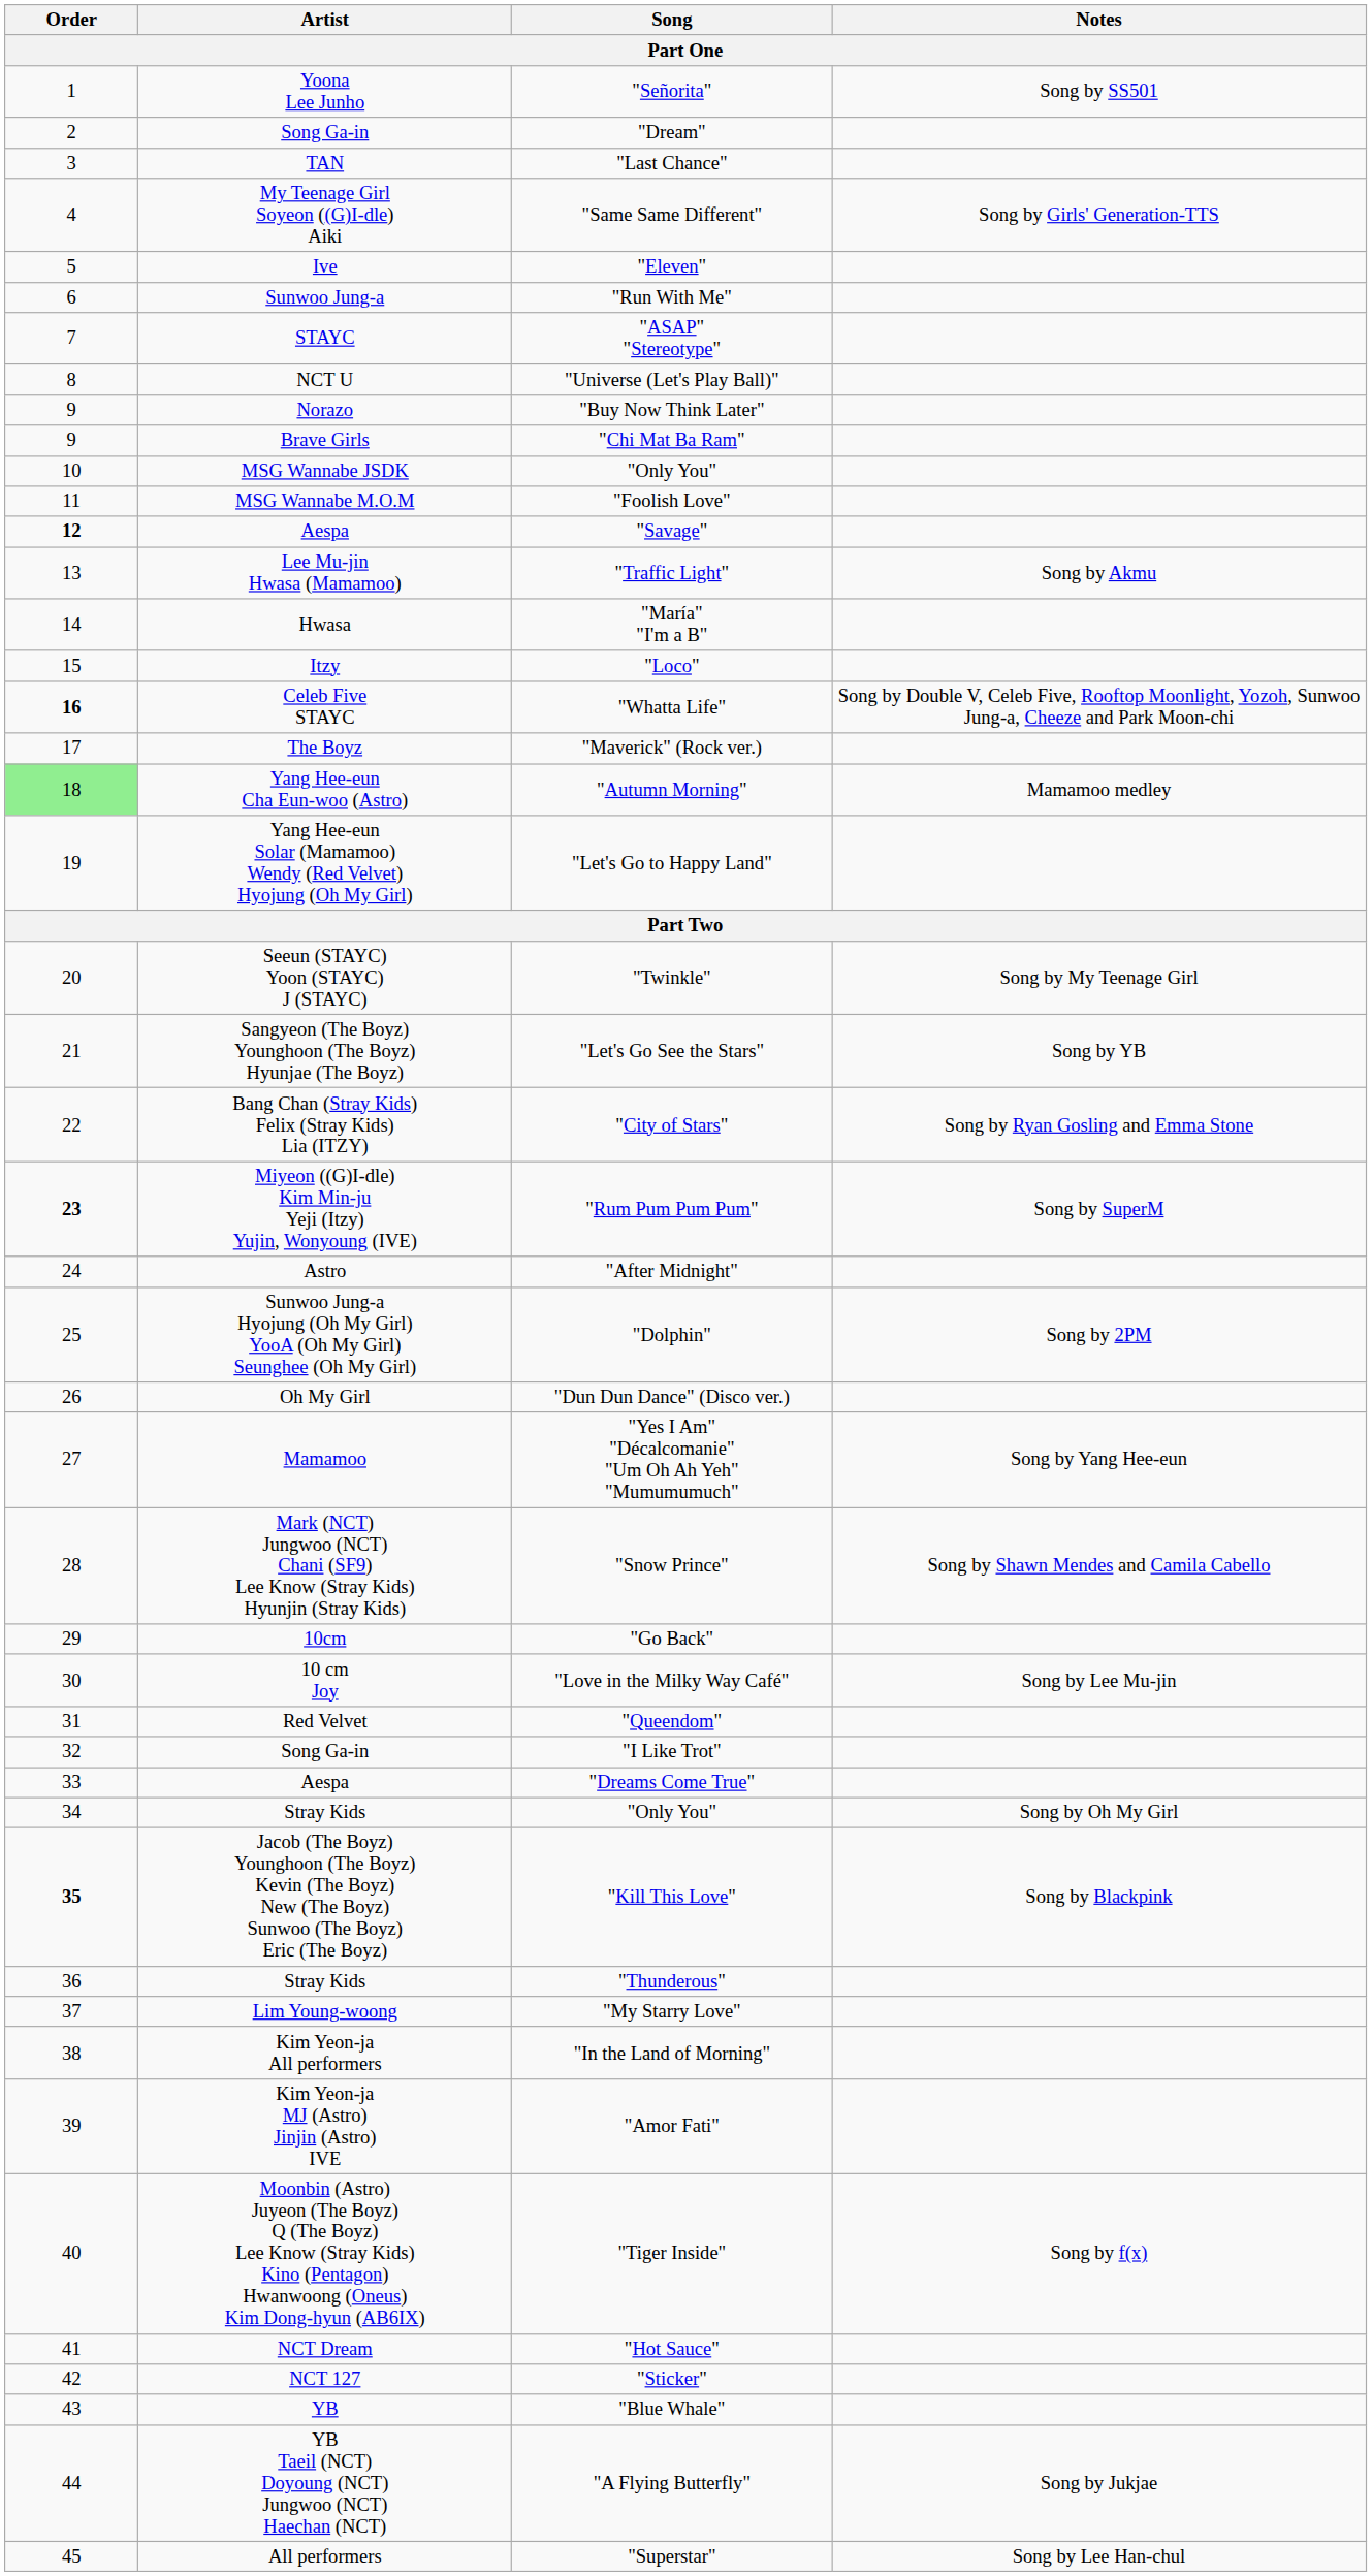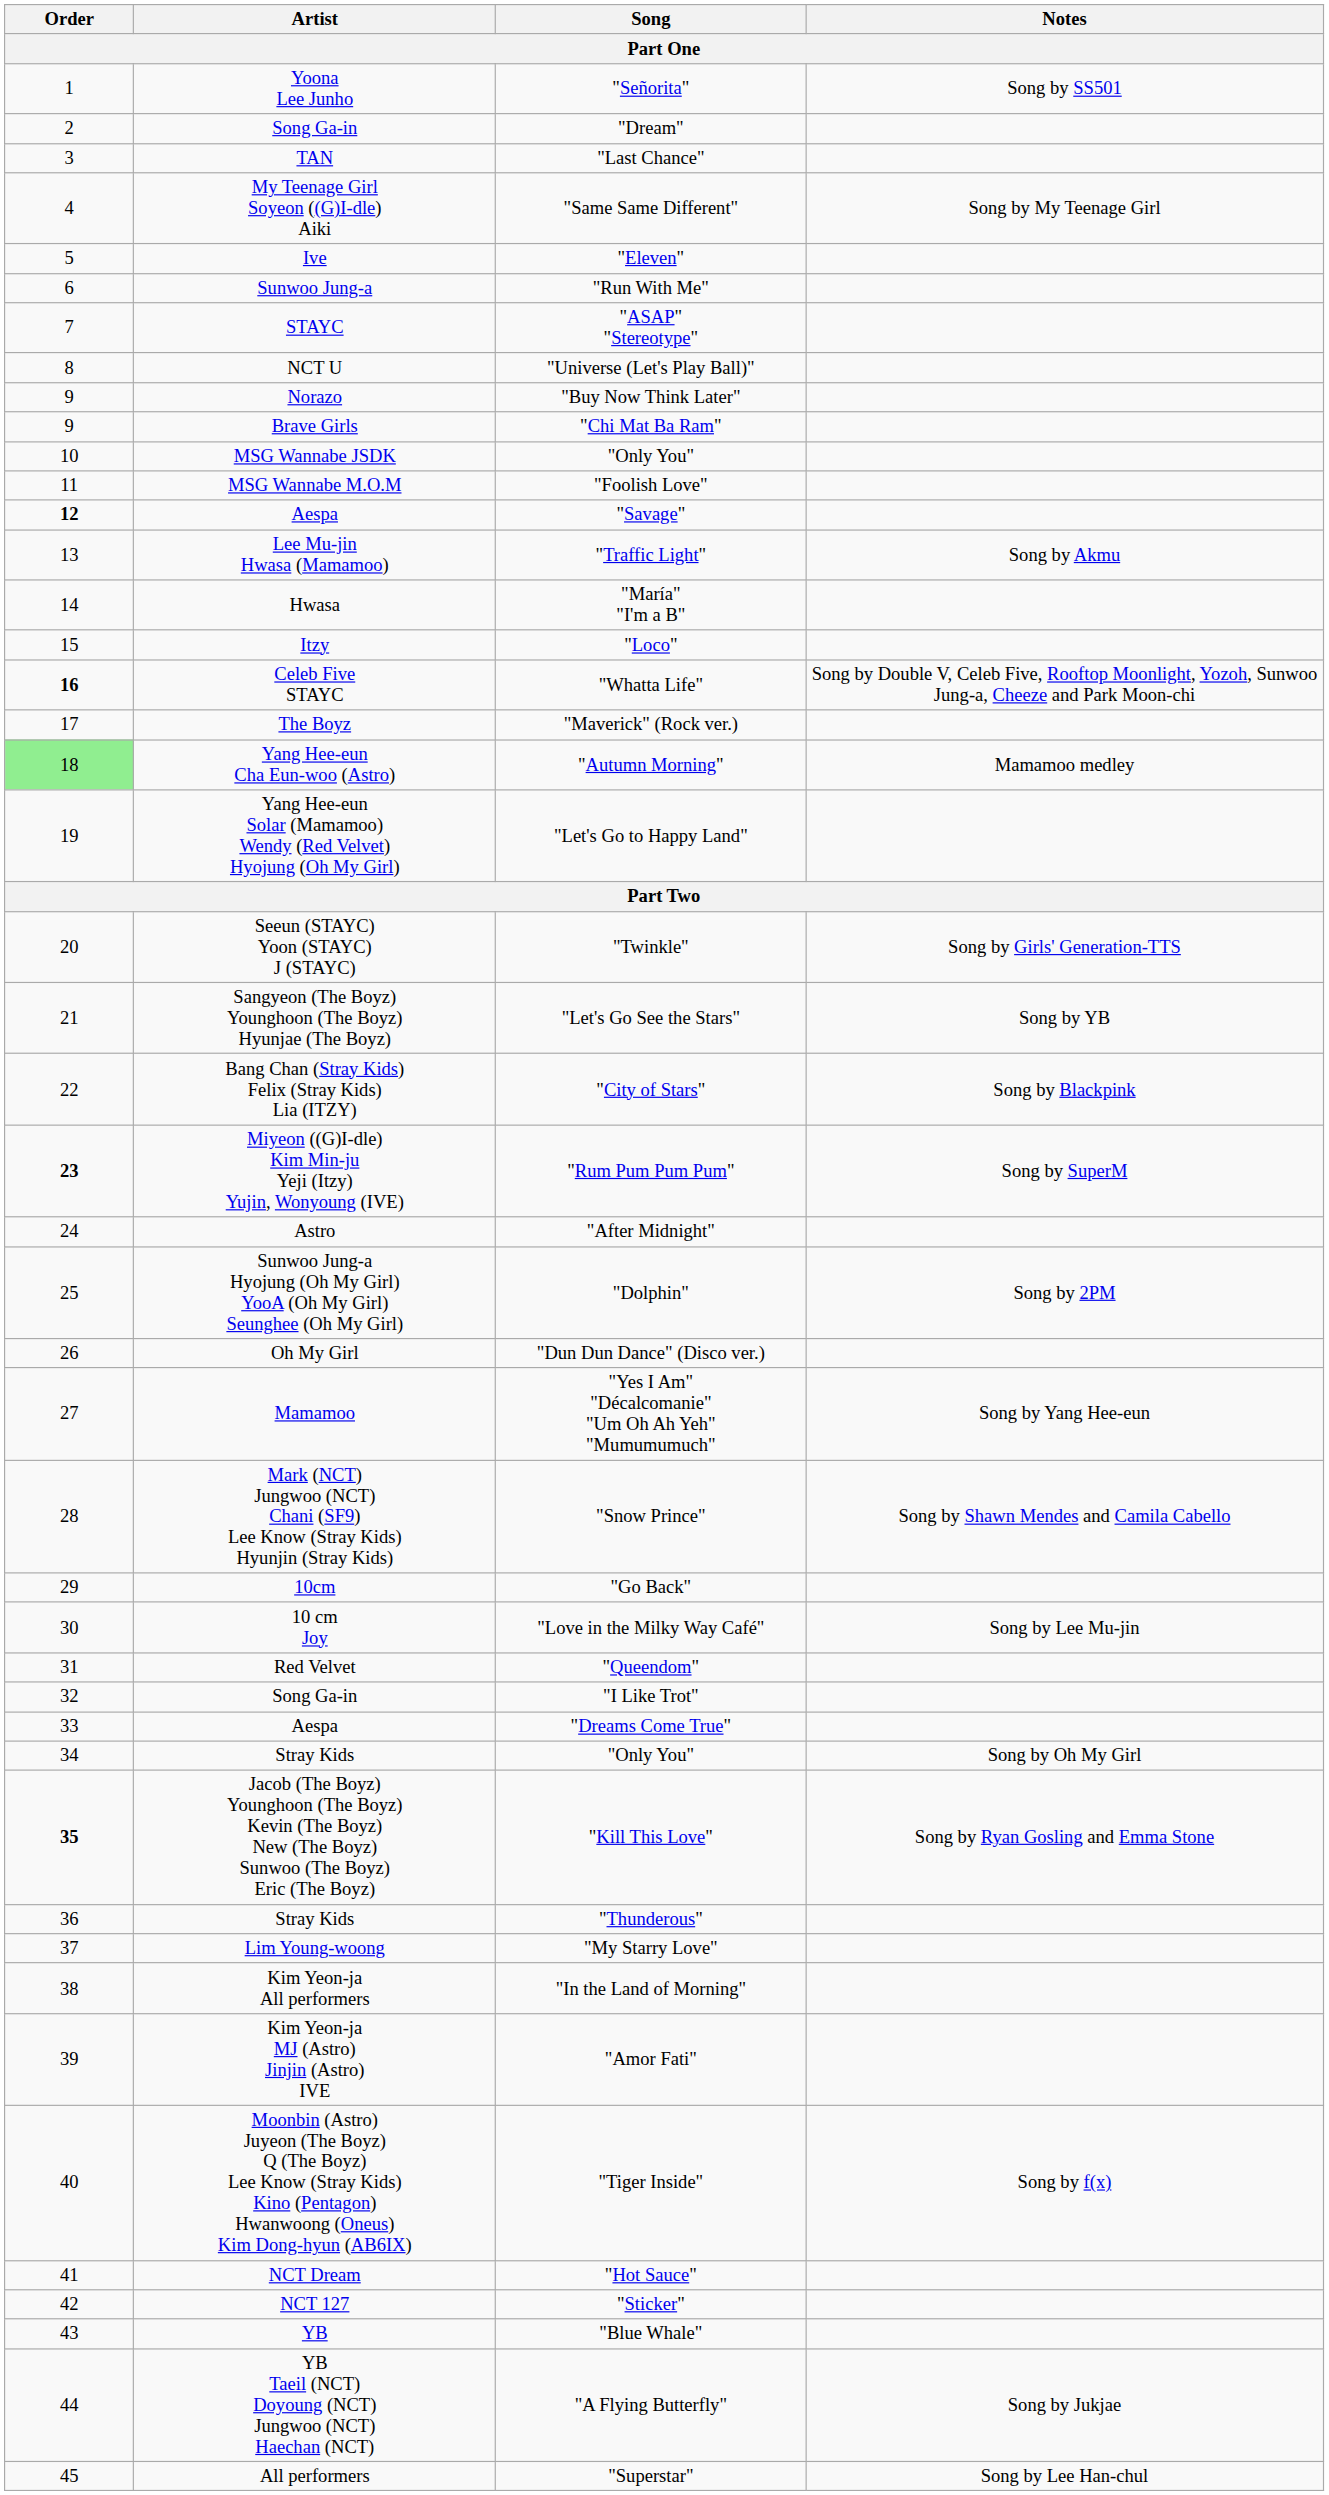 <table class="wikitable" style="text-align:center; width:90%;">
 <tr>
 <th width="5%">Order</th>
 <th width="14%">Artist</th>
 <th width="12%">Song</th>
 <th width="20%">Notes</th>
 </tr>
 <tr>
 <th colspan="4">Part One</th>
 </tr>
 <tr>
 <td>1</td>
 <td><a href='#'>Yoona</a> <br> <a href='#'>Lee Junho</a></td>
 <td>"<a href='#'>Señorita</a>"</td>
 <td>Song by <a href='#'>SS501</a></td>
 </tr>
 <tr>
 <td>2</td>
 <td><a href='#'>Song Ga-in</a></td>
 <td>"Dream"</td>
 <td></td>
 </tr>
 <tr>
 <td>3</td>
 <td><a href='#'>TAN</a></td>
 <td>"Last Chance"</td>
 <td></td>
 </tr>
 <tr>
 <td>4</td>
 <td><a href='#'>My Teenage Girl</a> <br> <a href='#'>Soyeon</a> (<a href='#'>(G)I-dle</a>) <br> Aiki</td>
 <td>"Same Same Different"</td>
-<td>Song by <a href='#'>Girls' Generation-TTS</a></td>
+<td>Song by My Teenage Girl</td>
 </tr>
 <tr>
 <td>5</td>
 <td><a href='#'>Ive</a></td>
 <td>"<a href='#'>Eleven</a>"</td>
 <td></td>
 </tr>
 <tr>
 <td>6</td>
 <td><a href='#'>Sunwoo Jung-a</a></td>
 <td>"Run With Me"</td>
 <td></td>
 </tr>
 <tr>
 <td>7</td>
 <td><a href='#'>STAYC</a></td>
 <td>"<a href='#'>ASAP</a>" <br> "<a href='#'>Stereotype</a>"</td>
 <td></td>
 </tr>
 <tr>
 <td>8</td>
 <td>NCT U</td>
 <td>"Universe (Let's Play Ball)"</td>
 <td></td>
 </tr>
 <tr>
 <td>9</td>
 <td><a href='#'>Norazo</a></td>
 <td>"Buy Now Think Later"</td>
 <td></td>
 </tr>
 <tr>
 <td>9</td>
 <td><a href='#'>Brave Girls</a></td>
 <td>"<a href='#'>Chi Mat Ba Ram</a>"</td>
 <td></td>
 </tr>
 <tr>
 <td>10</td>
 <td><a href='#'>MSG Wannabe JSDK</a></td>
 <td>"Only You"</td>
 <td></td>
 </tr>
 <tr>
 <td>11</td>
 <td><a href='#'>MSG Wannabe M.O.M</a></td>
 <td>"Foolish Love"</td>
 <td></td>
 </tr>
 <tr>
 <td><strong>12</strong></td>
 <td><a href='#'>Aespa</a></td>
 <td>"<a href='#'>Savage</a>"</td>
 <td></td>
 </tr>
 <tr>
 <td>13</td>
 <td><a href='#'>Lee Mu-jin</a> <br> <a href='#'>Hwasa</a> (<a href='#'>Mamamoo</a>)</td>
 <td>"<a href='#'>Traffic Light</a>"</td>
 <td>Song by <a href='#'>Akmu</a></td>
 </tr>
 <tr>
 <td>14</td>
 <td>Hwasa</td>
 <td>"María"<br>"I'm a B"</td>
 <td></td>
 </tr>
 <tr>
 <td>15</td>
 <td><a href='#'>Itzy</a></td>
 <td>"<a href='#'>Loco</a>"</td>
 <td></td>
 </tr>
 <tr>
 <td><strong>16</strong></td>
 <td><a href='#'>Celeb Five</a><br> STAYC</td>
 <td>"Whatta Life"</td>
 <td>Song by Double V, Celeb Five, <a href='#'>Rooftop Moonlight</a>, <a href='#'>Yozoh</a>, Sunwoo Jung-a, <a href='#'>Cheeze</a> and Park Moon-chi</td>
 </tr>
 <tr>
 <td>17</td>
 <td><a href='#'>The Boyz</a></td>
 <td>"Maverick" (Rock ver.)</td>
 <td></td>
 </tr>
 <tr>
 <td style="background: lightgreen;">18</td>
 <td><a href='#'>Yang Hee-eun</a> <br> <a href='#'>Cha Eun-woo</a> (<a href='#'>Astro</a>)</td>
 <td>"<a href='#'>Autumn Morning</a>"</td>
 <td>Mamamoo medley</td>
 </tr>
 <tr>
 <td>19</td>
 <td>Yang Hee-eun <br> <a href='#'>Solar</a> (Mamamoo) <br> <a href='#'>Wendy</a> (<a href='#'>Red Velvet</a>) <br> <a href='#'>Hyojung</a> (<a href='#'>Oh My Girl</a>)</td>
 <td>"Let's Go to Happy Land"</td>
 <td></td>
 </tr>
 <tr>
 <th colspan="4">Part Two</th>
 </tr>
 <tr>
 <td>20</td>
 <td>Seeun (STAYC) <br> Yoon (STAYC) <br> J (STAYC)</td>
 <td>"Twinkle"</td>
-<td>Song by My Teenage Girl</td>
+<td>Song by <a href='#'>Girls' Generation-TTS</a></td>
 </tr>
 <tr>
 <td>21</td>
 <td>Sangyeon (The Boyz) <br> Younghoon (The Boyz) <br> Hyunjae (The Boyz)</td>
 <td>"Let's Go See the Stars"</td>
 <td>Song by YB</td>
 </tr>
 <tr>
 <td>22</td>
 <td>Bang Chan (<a href='#'>Stray Kids</a>) <br> Felix (Stray Kids) <br> Lia (ITZY)</td>
 <td>"<a href='#'>City of Stars</a>"</td>
-<td>Song by <a href='#'>Ryan Gosling</a> and <a href='#'>Emma Stone</a></td>
+<td>Song by <a href='#'>Blackpink</a></td>
 </tr>
 <tr>
 <td><strong>23</strong></td>
 <td><a href='#'>Miyeon</a> ((G)I-dle)<br><a href='#'>Kim Min-ju</a><br>Yeji (Itzy)<br><a href='#'>Yujin</a>, <a href='#'>Wonyoung</a> (IVE)</td>
 <td>"<a href='#'>Rum Pum Pum Pum</a>"</td>
 <td>Song by <a href='#'>SuperM</a></td>
 </tr>
 <tr>
 <td>24</td>
 <td>Astro</td>
 <td>"After Midnight"</td>
 <td></td>
 </tr>
 <tr>
 <td>25</td>
 <td>Sunwoo Jung-a<br>Hyojung (Oh My Girl) <br> <a href='#'>YooA</a> (Oh My Girl) <br> <a href='#'>Seunghee</a> (Oh My Girl)</td>
 <td>"Dolphin"</td>
 <td>Song by <a href='#'>2PM</a></td>
 </tr>
 <tr>
 <td>26</td>
 <td>Oh My Girl</td>
 <td>"Dun Dun Dance" (Disco ver.)</td>
 <td></td>
 </tr>
 <tr>
 <td>27</td>
 <td><a href='#'>Mamamoo</a></td>
 <td>"Yes I Am"<br>"Décalcomanie"<br>"Um Oh Ah Yeh"<br>"Mumumumuch"</td>
 <td>Song by Yang Hee-eun</td>
 </tr>
 <tr>
 <td>28</td>
 <td><a href='#'>Mark</a> (<a href='#'>NCT</a>) <br> Jungwoo (NCT) <br> <a href='#'>Chani</a> (<a href='#'>SF9</a>) <br> Lee Know (Stray Kids) <br> Hyunjin (Stray Kids)</td>
 <td>"Snow Prince"</td>
 <td>Song by <a href='#'>Shawn Mendes</a> and <a href='#'>Camila Cabello</a></td>
 </tr>
 <tr>
 <td>29</td>
 <td><a href='#'>10cm</a></td>
 <td>"Go Back"</td>
 <td></td>
 </tr>
 <tr>
 <td>30</td>
 <td>10 cm<br><a href='#'>Joy</a></td>
 <td>"Love in the Milky Way Café"</td>
 <td>Song by Lee Mu-jin</td>
 </tr>
 <tr>
 <td>31</td>
 <td>Red Velvet</td>
 <td>"<a href='#'>Queendom</a>"</td>
 <td></td>
 </tr>
 <tr>
 <td>32</td>
 <td>Song Ga-in</td>
 <td>"I Like Trot"</td>
 <td></td>
 </tr>
 <tr>
 <td>33</td>
 <td>Aespa</td>
 <td>"<a href='#'>Dreams Come True</a>"</td>
 <td></td>
 </tr>
 <tr>
 <td>34</td>
 <td>Stray Kids</td>
 <td>"Only You"</td>
 <td>Song by Oh My Girl</td>
 </tr>
 <tr>
 <td><strong>35</strong></td>
 <td>Jacob (The Boyz) <br>  Younghoon (The Boyz) <br>  Kevin (The Boyz) <br>  New (The Boyz) <br>  Sunwoo (The Boyz) <br> Eric (The Boyz)</td>
 <td>"<a href='#'>Kill This Love</a>"</td>
-<td>Song by <a href='#'>Blackpink</a></td>
+<td>Song by <a href='#'>Ryan Gosling</a> and <a href='#'>Emma Stone</a></td>
 </tr>
 <tr>
 <td>36</td>
 <td>Stray Kids</td>
 <td>"<a href='#'>Thunderous</a>"</td>
 <td></td>
 </tr>
 <tr>
 <td>37</td>
 <td><a href='#'>Lim Young-woong</a></td>
 <td>"My Starry Love"</td>
 <td></td>
 </tr>
 <tr>
 <td>38</td>
 <td>Kim Yeon-ja<br>All performers</td>
 <td>"In the Land of Morning"</td>
 <td></td>
 </tr>
 <tr>
 <td>39</td>
 <td>Kim Yeon-ja <br> <a href='#'>MJ</a> (Astro) <br> <a href='#'>Jinjin</a> (Astro) <br> IVE</td>
 <td>"Amor Fati"</td>
 <td></td>
 </tr>
 <tr>
 <td>40</td>
 <td><a href='#'>Moonbin</a> (Astro) <br> Juyeon (The Boyz) <br> Q (The Boyz) <br> Lee Know (Stray Kids) <br> <a href='#'>Kino</a> (<a href='#'>Pentagon</a>) <br> Hwanwoong (<a href='#'>Oneus</a>) <br> <a href='#'>Kim Dong-hyun</a> (<a href='#'>AB6IX</a>)</td>
 <td>"Tiger Inside"</td>
 <td>Song by <a href='#'>f(x)</a></td>
 </tr>
 <tr>
 <td>41</td>
 <td><a href='#'>NCT Dream</a></td>
 <td>"<a href='#'>Hot Sauce</a>"</td>
 <td></td>
 </tr>
 <tr>
 <td>42</td>
 <td><a href='#'>NCT 127</a></td>
 <td>"<a href='#'>Sticker</a>"</td>
 <td></td>
 </tr>
 <tr>
 <td>43</td>
 <td><a href='#'>YB</a></td>
 <td>"Blue Whale"</td>
 <td></td>
 </tr>
 <tr>
 <td>44</td>
 <td>YB <br> <a href='#'>Taeil</a> (NCT) <br> <a href='#'>Doyoung</a> (NCT) <br> Jungwoo (NCT) <br> <a href='#'>Haechan</a> (NCT)</td>
 <td>"A Flying Butterfly"</td>
 <td>Song by Jukjae</td>
 </tr>
 <tr>
 <td>45</td>
 <td>All performers</td>
 <td>"Superstar"</td>
 <td>Song by Lee Han-chul</td>
 </tr>
 </table>
